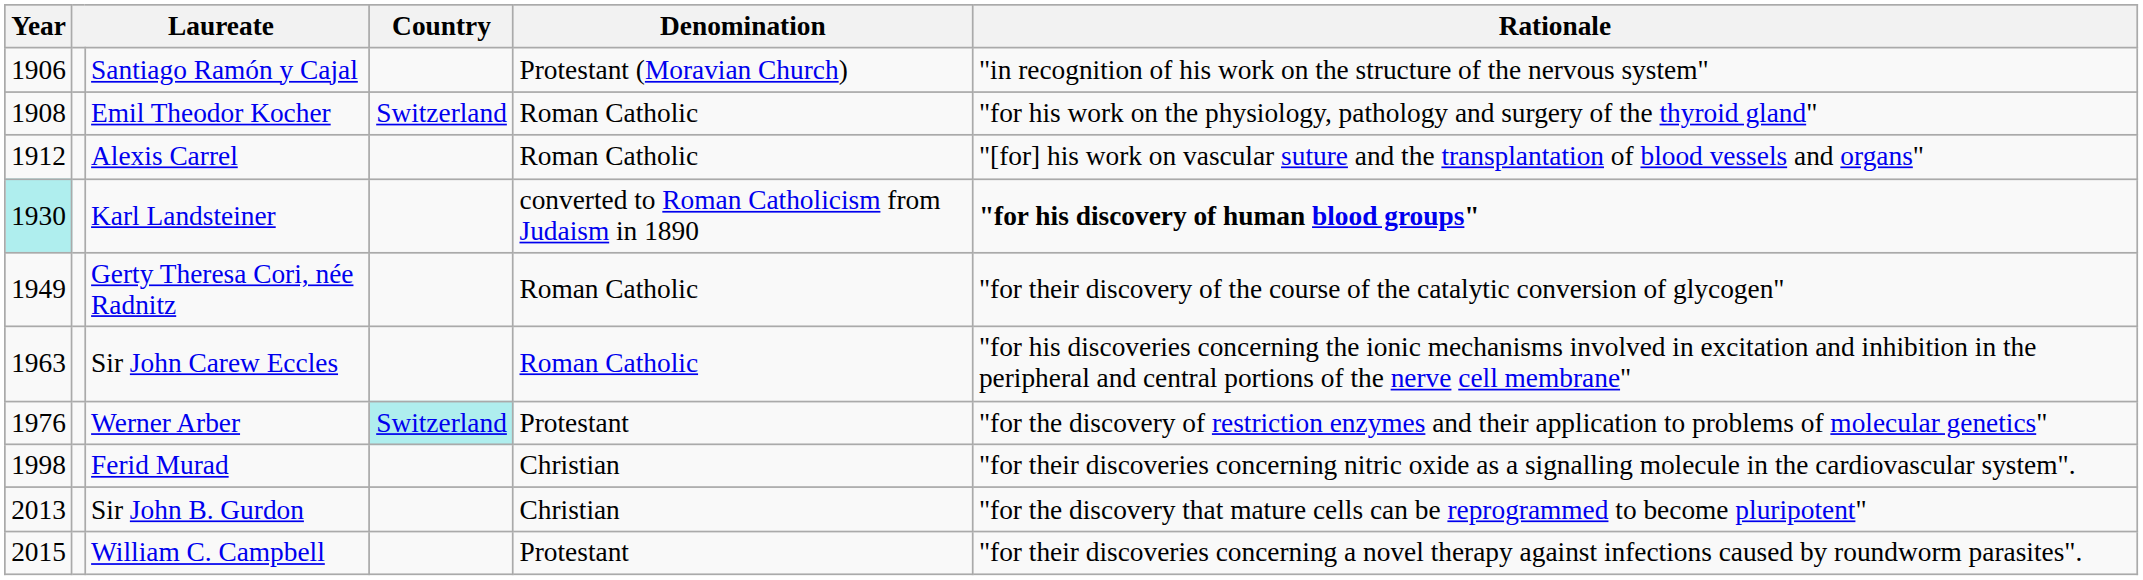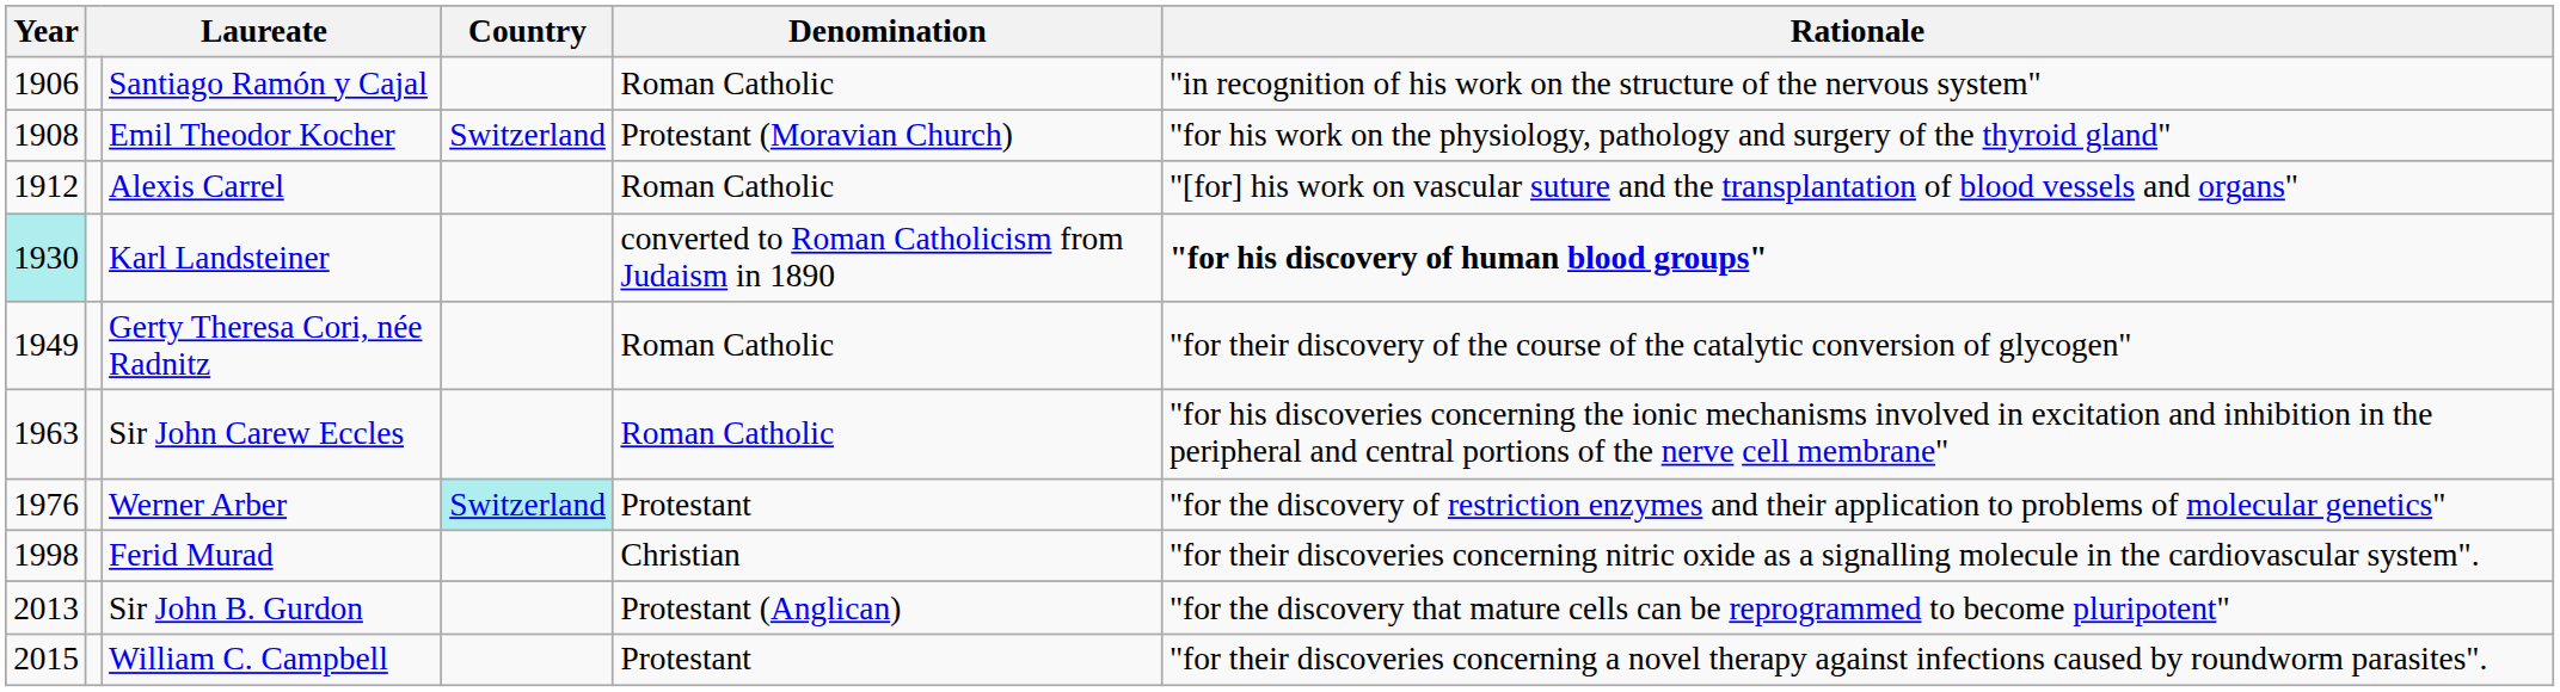 <table align="center" class="wikitable">
 <tr>
 <th>Year</th>
 <th colspan = "2">Laureate</th>
 <th>Country</th>
 <th>Denomination</th>
 <th>Rationale</th>
 </tr>
 <tr>
 <td>1906</td>
 <td></td>
 <td><a href='#'>Santiago Ramón y Cajal</a></td>
 <td></td>
-<td>Protestant (<a href='#'>Moravian Church</a>)</td>
+<td>Roman Catholic</td>
 <td>"in recognition of his work on the structure of the nervous system"</td>
 </tr>
 <tr>
 <td>1908</td>
 <td></td>
 <td><a href='#'>Emil Theodor Kocher</a></td>
 <td> <a href='#'>Switzerland</a></td>
-<td>Roman Catholic</td>
+<td>Protestant (<a href='#'>Moravian Church</a>)</td>
 <td>"for his work on the physiology, pathology and surgery of the <a href='#'>thyroid gland</a>"</td>
 </tr>
 <tr>
 <td>1912</td>
 <td></td>
 <td><a href='#'>Alexis Carrel</a></td>
 <td></td>
 <td>Roman Catholic</td>
 <td>"[for] his work on vascular <a href='#'>suture</a> and the <a href='#'>transplantation</a> of <a href='#'>blood vessels</a> and <a href='#'>organs</a>"</td>
 </tr>
 <tr>
 <td style="background: paleturquoise;">1930</td>
 <td></td>
 <td><a href='#'>Karl Landsteiner</a></td>
 <td></td>
 <td>converted to <a href='#'>Roman Catholicism</a> from <a href='#'>Judaism</a> in 1890</td>
 <td><strong>"for his discovery of human <a href='#'>blood groups</a>"</strong></td>
 </tr>
 <tr>
 <td>1949</td>
 <td></td>
 <td><a href='#'>Gerty Theresa Cori, née Radnitz</a></td>
 <td></td>
 <td>Roman Catholic</td>
 <td>"for their discovery of the course of the catalytic conversion of glycogen"</td>
 </tr>
 <tr>
 <td>1963</td>
 <td></td>
 <td>Sir <a href='#'>John Carew Eccles</a></td>
 <td></td>
 <td><a href='#'>Roman Catholic</a></td>
 <td>"for his discoveries concerning the ionic mechanisms involved in excitation and inhibition in the peripheral and central portions of the <a href='#'>nerve</a> <a href='#'>cell membrane</a>"</td>
 </tr>
 <tr>
 <td>1976</td>
 <td></td>
 <td><a href='#'>Werner Arber</a></td>
 <td style="background: paleturquoise;"> <a href='#'>Switzerland</a></td>
 <td>Protestant</td>
 <td>"for the discovery of <a href='#'>restriction enzymes</a> and their application to problems of <a href='#'>molecular genetics</a>"</td>
 </tr>
 <tr>
 <td>1998</td>
 <td></td>
 <td><a href='#'>Ferid Murad</a></td>
 <td></td>
 <td>Christian</td>
 <td>"for their discoveries concerning nitric oxide as a signalling molecule in the cardiovascular system".</td>
 </tr>
 <tr>
 <td>2013</td>
 <td></td>
 <td>Sir <a href='#'>John B. Gurdon</a></td>
 <td></td>
-<td>Christian</td>
+<td>Protestant (<a href='#'>Anglican</a>)</td>
 <td>"for the discovery that mature cells can be <a href='#'>reprogrammed</a> to become <a href='#'>pluripotent</a>"</td>
 </tr>
 <tr>
 <td>2015</td>
 <td></td>
 <td><a href='#'>William C. Campbell</a></td>
 <td></td>
 <td>Protestant</td>
 <td>"for their discoveries concerning a novel therapy against infections caused by roundworm parasites".</td>
 </tr>
 </table>
